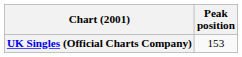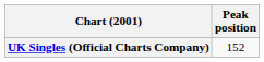 <table class="wikitable plainrowheaders sortable" style="text-align:center;" border="1">
 <tr>
 <th scope="col">Chart (2001)</th>
 <th scope="col">Peak<br>position</th>
 </tr>
 <tr>
 <th scope="row"><a href='#'>UK Singles</a> (Official Charts Company)</th>
-<td>153</td>
+<td>152</td>
 </tr>
 </table>
